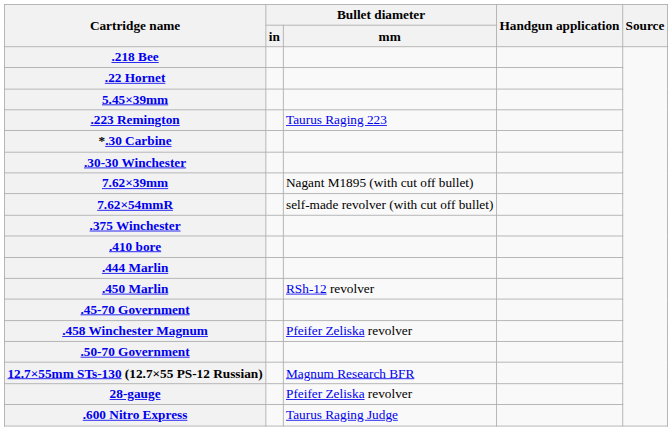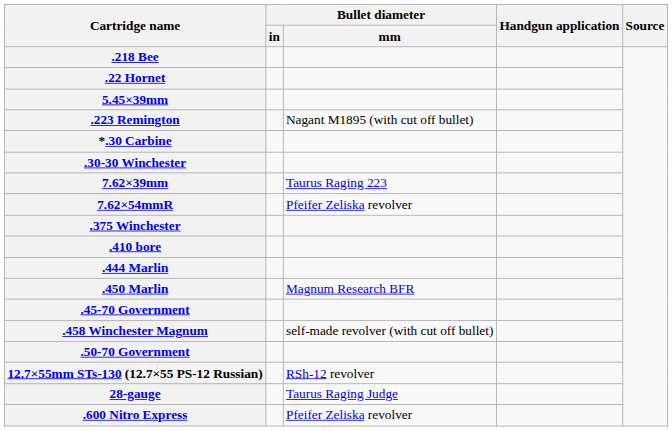 <table class="wikitable sortable plainrowheaders">
 <tr>
 <th scope="col" rowspan=2>Cartridge name</th>
 <th scope="col" colspan=2>Bullet diameter</th>
 <th scope="col" rowspan=2>Handgun application</th>
 <th scope="col" rowspan=2 class="unsortable">Source</th>
 </tr>
 <tr class="sorttop">
 <th scope="col">in</th>
 <th scope="col">mm</th>
 </tr>
 <tr>
 <th scope="row"><a href='#'>.218 Bee</a></th>
 <td></td>
 <td></td>
 <td></td>
 </tr>
 <tr>
 <th scope="row"><a href='#'>.22 Hornet</a></th>
 <td></td>
 <td></td>
 <td></td>
 </tr>
 <tr>
 <th scope="row"><a href='#'>5.45×39mm</a></th>
 <td></td>
 <td></td>
 <td></td>
 </tr>
 <tr>
 <th scope="row"><a href='#'>.223 Remington</a></th>
 <td></td>
-<td><a href='#'>Taurus Raging 223</a></td>
+<td>Nagant M1895 (with cut off bullet)</td>
 <td></td>
 </tr>
 <tr>
 <th scope="row">*<a href='#'>.30 Carbine</a></th>
 <td></td>
 <td></td>
 <td></td>
 </tr>
 <tr>
 <th scope="row"><a href='#'>.30-30 Winchester</a></th>
 <td></td>
 <td></td>
 <td></td>
 </tr>
 <tr>
 <th scope="row"><a href='#'>7.62×39mm</a></th>
 <td></td>
-<td>Nagant M1895 (with cut off bullet)</td>
+<td><a href='#'>Taurus Raging 223</a></td>
 <td></td>
 </tr>
 <tr>
 <th scope="row"><a href='#'>7.62×54mmR</a></th>
 <td></td>
-<td>self-made revolver (with cut off bullet)</td>
+<td><a href='#'>Pfeifer Zeliska</a> revolver</td>
 <td></td>
 </tr>
 <tr>
 <th scope="row"><a href='#'>.375 Winchester</a></th>
 <td></td>
 <td></td>
 <td></td>
 </tr>
 <tr>
 <th scope="row"><a href='#'>.410 bore</a></th>
 <td></td>
 <td></td>
 <td></td>
 </tr>
 <tr>
 <th scope="row"><a href='#'>.444 Marlin</a></th>
 <td></td>
 <td></td>
 <td></td>
 </tr>
 <tr>
 <th scope="row"><a href='#'>.450 Marlin</a></th>
 <td></td>
-<td Rimless><a href='#'>RSh-12</a> revolver</td>
+<td><a href='#'>Magnum Research BFR</a></td>
 <td></td>
 </tr>
 <tr>
 <th scope="row"><a href='#'>.45-70 Government</a></th>
 <td></td>
 <td></td>
 <td></td>
 </tr>
 <tr>
 <th scope="row"><a href='#'>.458 Winchester Magnum</a></th>
 <td></td>
-<td><a href='#'>Pfeifer Zeliska</a> revolver</td>
+<td>self-made revolver (with cut off bullet)</td>
 <td></td>
 </tr>
 <tr>
 <th scope="row"><a href='#'>.50-70 Government</a></th>
 <td></td>
 <td></td>
 <td></td>
 </tr>
 <tr>
 <th scope="row"><a href='#'>12.7×55mm STs-130</a> (12.7×55 PS-12 Russian)</th>
 <td></td>
-<td><a href='#'>Magnum Research BFR</a></td>
+<td Rimless><a href='#'>RSh-12</a> revolver</td>
 <td></td>
 </tr>
 <tr>
 <th scope="row"><a href='#'>28-gauge</a></th>
 <td></td>
-<td><a href='#'>Pfeifer Zeliska</a> revolver</td>
+<td><a href='#'>Taurus Raging Judge</a></td>
 <td></td>
 </tr>
 <tr>
 <th scope="row"><a href='#'>.600 Nitro Express</a></th>
 <td></td>
-<td><a href='#'>Taurus Raging Judge</a></td>
+<td><a href='#'>Pfeifer Zeliska</a> revolver</td>
 <td></td>
 </tr>
 </table>
